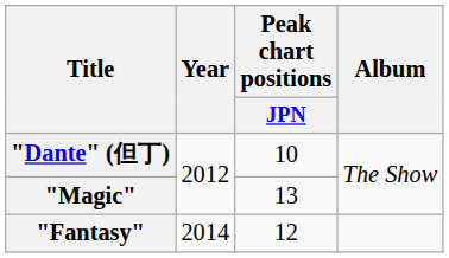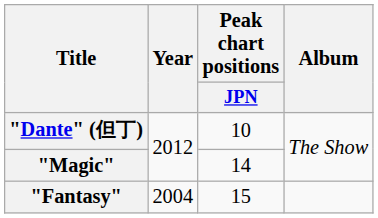 <table class="wikitable plainrowheaders" style="text-align:center;">
 <tr>
 <th rowspan="2">Title</th>
 <th rowspan="2">Year</th>
 <th>Peak chart positions</th>
 <th rowspan="2">Album</th>
 </tr>
 <tr>
 <th scope="col" style="width:3em;font-size:90%;"><a href='#'>JPN</a><br></th>
 </tr>
 <tr>
 <th scope="row">"<a href='#'>Dante</a>" (但丁)</th>
 <td rowspan="2">2012</td>
 <td>10</td>
 <td rowspan="2"><em>The Show</em></td>
 </tr>
 <tr>
 <th scope="row">"Magic"</th>
-<td>13</td>
+<td>14</td>
 </tr>
 <tr>
 <th scope="row">"Fantasy"</th>
-<td>2014</td>
-<td>12</td>
+<td>2004</td>
+<td>15</td>
 <td></td>
 </tr>
 </table>
